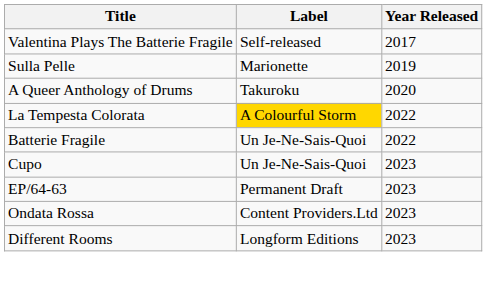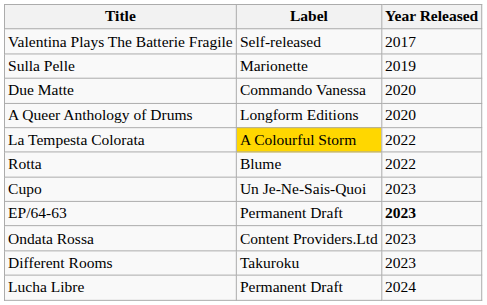 <table class="wikitable">
 <tr>
 <th>Title</th>
 <th>Label</th>
 <th>Year Released</th>
 </tr>
 <tr>
 <td>Valentina Plays The Batterie Fragile</td>
 <td>Self-released</td>
 <td>2017</td>
 </tr>
 <tr>
 <td>Sulla Pelle</td>
 <td>Marionette</td>
 <td>2019</td>
 </tr>
 <tr>
+<td>Due Matte</td>
+<td>Commando Vanessa</td>
+<td>2020</td>
+</tr>
+<tr>
 <td>A Queer Anthology of Drums</td>
-<td>Takuroku</td>
+<td>Longform Editions</td>
 <td>2020</td>
 </tr>
 <tr>
 <td>La Tempesta Colorata</td>
 <td style="background: gold;">A Colourful Storm</td>
 <td>2022</td>
 </tr>
 <tr>
-<td>Batterie Fragile</td>
-<td>Un Je-Ne-Sais-Quoi</td>
+<td>Rotta</td>
+<td>Blume</td>
 <td>2022</td>
 </tr>
 <tr>
 <td>Cupo</td>
 <td>Un Je-Ne-Sais-Quoi</td>
 <td>2023</td>
 </tr>
 <tr>
 <td>EP/64-63</td>
 <td>Permanent Draft</td>
-<td>2023</td>
+<td><strong>2023</strong></td>
 </tr>
 <tr>
 <td>Ondata Rossa</td>
 <td>Content Providers.Ltd</td>
 <td>2023</td>
 </tr>
 <tr>
 <td>Different Rooms</td>
-<td>Longform Editions</td>
+<td>Takuroku</td>
 <td>2023</td>
 </tr>
+<tr>
+<td>Lucha Libre</td>
+<td>Permanent Draft</td>
+<td>2024</td>
+</tr>
 </table>
